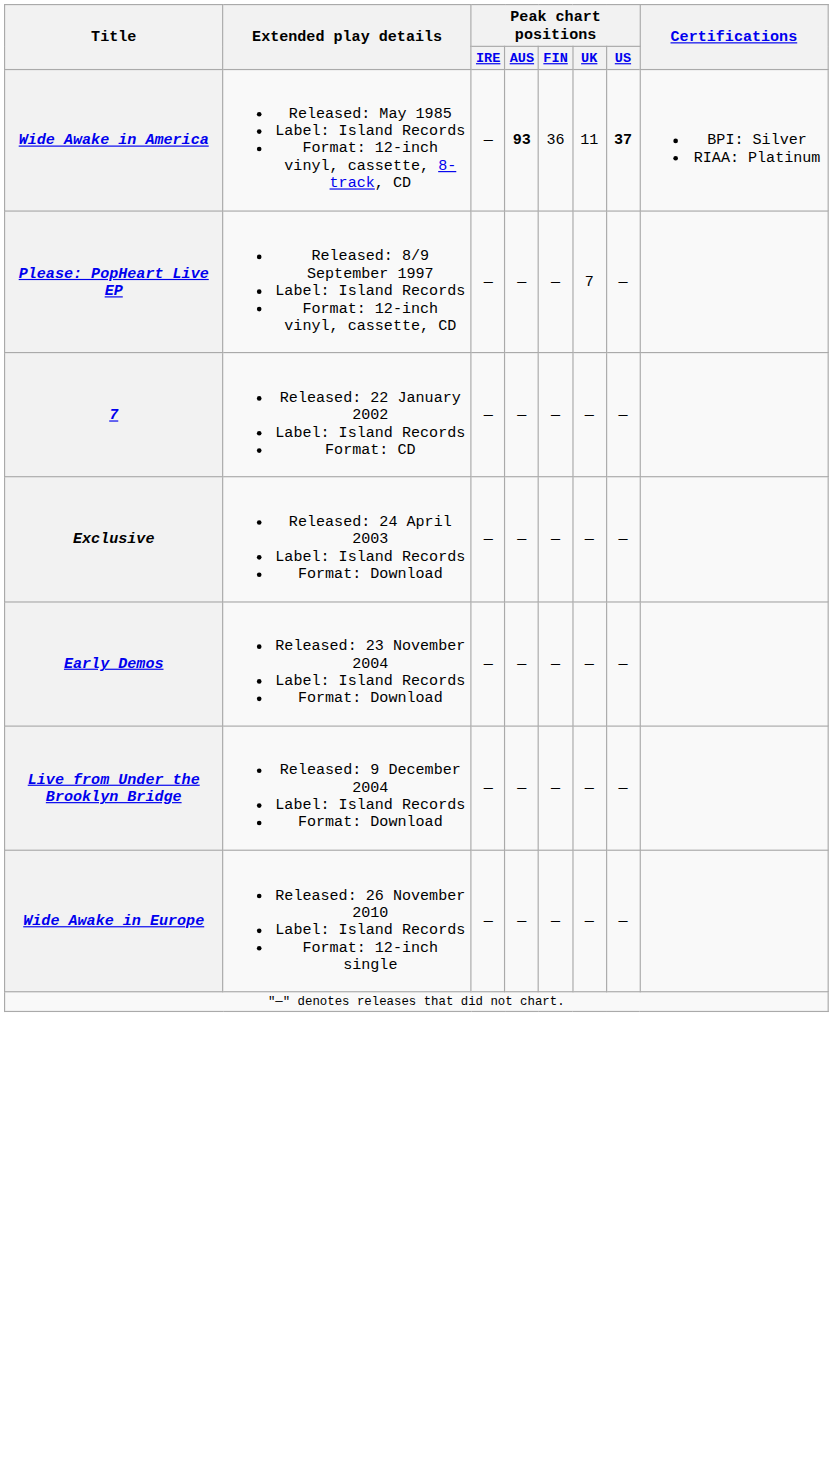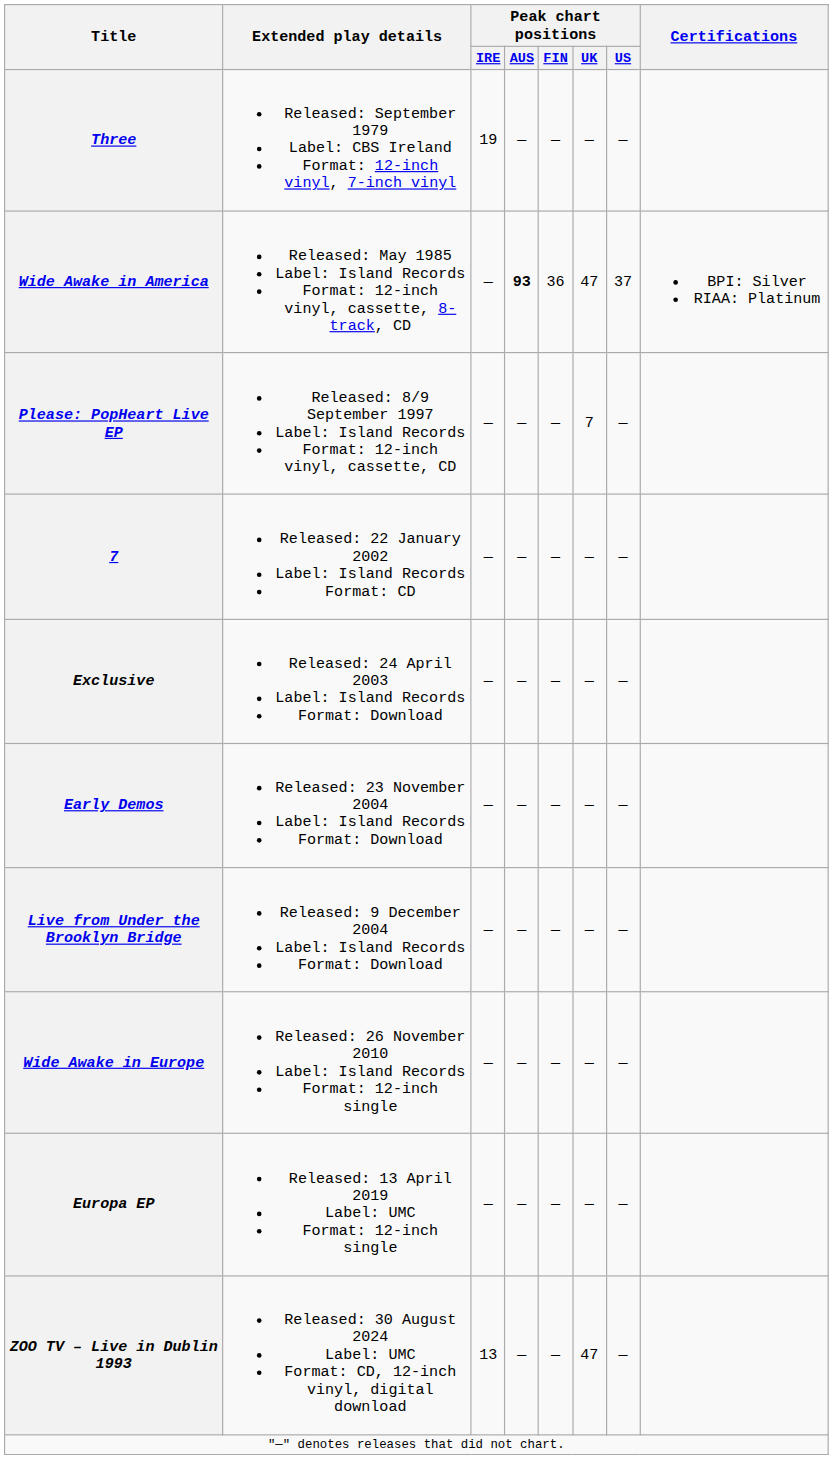 <table class="wikitable plainrowheaders" style="text-align:center;">
 <tr>
 <th scope="col" rowspan="2" style="width:14em;">Title</th>
 <th scope="col" rowspan="2" style="width:16em;">Extended play details</th>
 <th scope="col" colspan="5">Peak chart positions</th>
 <th scope="col" rowspan="2" style="width:12em;"><a href='#'>Certifications</a></th>
 </tr>
 <tr>
 <th scope="col" style="width:2em;font-size:90%;"><a href='#'>IRE</a></th>
 <th scope="col" style="width:2em;font-size:90%;"><a href='#'>AUS</a><br></th>
 <th scope="col" style="width:2em;font-size:90%;"><a href='#'>FIN</a><br></th>
 <th scope="col" style="width:2em;font-size:90%;"><a href='#'>UK</a><br></th>
 <th scope="col" style="width:2em;font-size:90%;"><a href='#'>US</a><br></th>
 </tr>
 <tr>
+<th scope="row"><em><a href='#'>Three</a></em></th>
+<td><br><ul><li>Released: September 1979</li><li>Label: CBS Ireland</li><li>Format: <a href='#'>12-inch vinyl</a>, <a href='#'>7-inch vinyl</a></li></ul></td>
+<td>19</td>
+<td>—</td>
+<td>—</td>
+<td>—</td>
+<td>—</td>
+<td></td>
+</tr>
+<tr>
 <th scope="row"><em><a href='#'>Wide Awake in America</a></em></th>
 <td><br><ul><li>Released: May 1985</li><li>Label: Island Records</li><li>Format: 12-inch vinyl, cassette, <a href='#'>8-track</a>, CD</li></ul></td>
 <td>—</td>
 <td><strong>93</strong></td>
 <td>36</td>
-<td>11</td>
-<td><strong>37</strong></td>
+<td>47</td>
+<td>37</td>
 <td><br><ul><li>BPI: Silver</li><li>RIAA: Platinum</li></ul></td>
 </tr>
 <tr>
 <th scope="row"><em><a href='#'>Please: PopHeart Live EP</a></em></th>
 <td><br><ul><li>Released: 8/9 September 1997</li><li>Label: Island Records</li><li>Format: 12-inch vinyl, cassette, CD</li></ul></td>
 <td>—</td>
 <td>—</td>
 <td>—</td>
 <td>7</td>
 <td>—</td>
 <td></td>
 </tr>
 <tr>
 <th scope="row"><em><a href='#'>7</a></em></th>
 <td><br><ul><li>Released: 22 January 2002</li><li>Label: Island Records</li><li>Format: CD</li></ul></td>
 <td>—</td>
 <td>—</td>
 <td>—</td>
 <td>—</td>
 <td>—</td>
 <td></td>
 </tr>
 <tr>
 <th scope="row"><em>Exclusive</em></th>
 <td><br><ul><li>Released: 24 April 2003</li><li>Label: Island Records</li><li>Format: Download</li></ul></td>
 <td>—</td>
 <td>—</td>
 <td>—</td>
 <td>—</td>
 <td>—</td>
 <td></td>
 </tr>
 <tr>
 <th scope="row"><em><a href='#'>Early Demos</a></em></th>
 <td><br><ul><li>Released: 23 November 2004</li><li>Label: Island Records</li><li>Format: Download</li></ul></td>
 <td>—</td>
 <td>—</td>
 <td>—</td>
 <td>—</td>
 <td>—</td>
 <td></td>
 </tr>
 <tr>
 <th scope="row"><em><a href='#'>Live from Under the Brooklyn Bridge</a></em></th>
 <td><br><ul><li>Released: 9 December 2004</li><li>Label: Island Records</li><li>Format: Download</li></ul></td>
 <td>—</td>
 <td>—</td>
 <td>—</td>
 <td>—</td>
 <td>—</td>
 <td></td>
 </tr>
 <tr>
 <th scope="row"><em><a href='#'>Wide Awake in Europe</a></em></th>
 <td><br><ul><li>Released: 26 November 2010</li><li>Label: Island Records</li><li>Format: 12-inch single</li></ul></td>
 <td>—</td>
 <td>—</td>
 <td>—</td>
 <td>—</td>
 <td>—</td>
 <td></td>
 </tr>
 <tr>
+<th scope="row"><em>Europa EP</em></th>
+<td><br><ul><li>Released: 13 April 2019</li><li>Label: UMC</li><li>Format: 12-inch single</li></ul></td>
+<td>—</td>
+<td>—</td>
+<td>—</td>
+<td>—</td>
+<td>—</td>
+<td></td>
+</tr>
+<tr>
+<th scope="row"><em>ZOO TV – Live in Dublin 1993</em></th>
+<td><br><ul><li>Released: 30 August 2024</li><li>Label: UMC</li><li>Format: CD, 12-inch vinyl, digital download</li></ul></td>
+<td>13<br></td>
+<td>—</td>
+<td>—</td>
+<td>47</td>
+<td>—</td>
+<td></td>
+</tr>
+<tr>
 <td colspan="8" style="text-align:center; font-size:8pt;">"—" denotes releases that did not chart.</td>
 </tr>
 </table>
